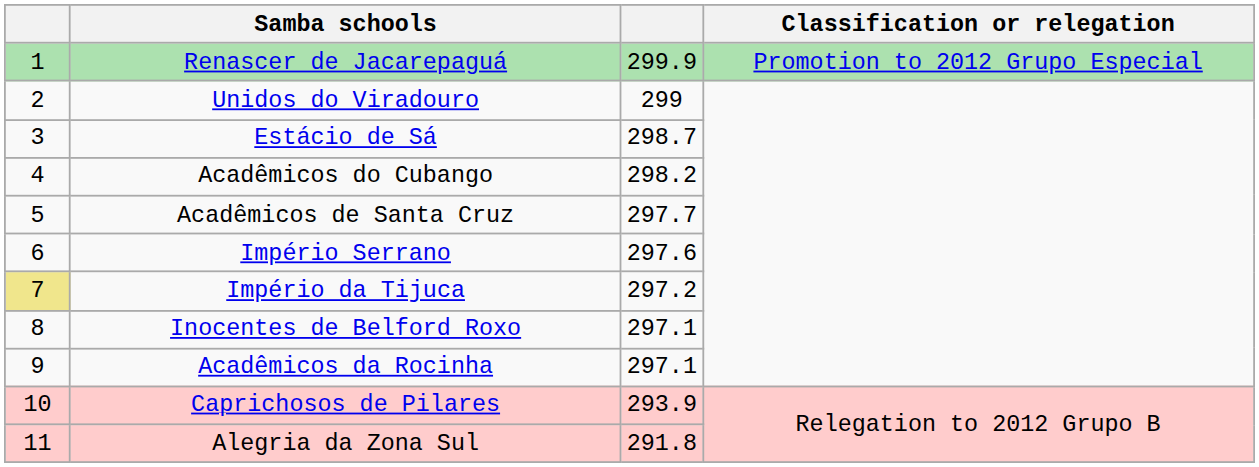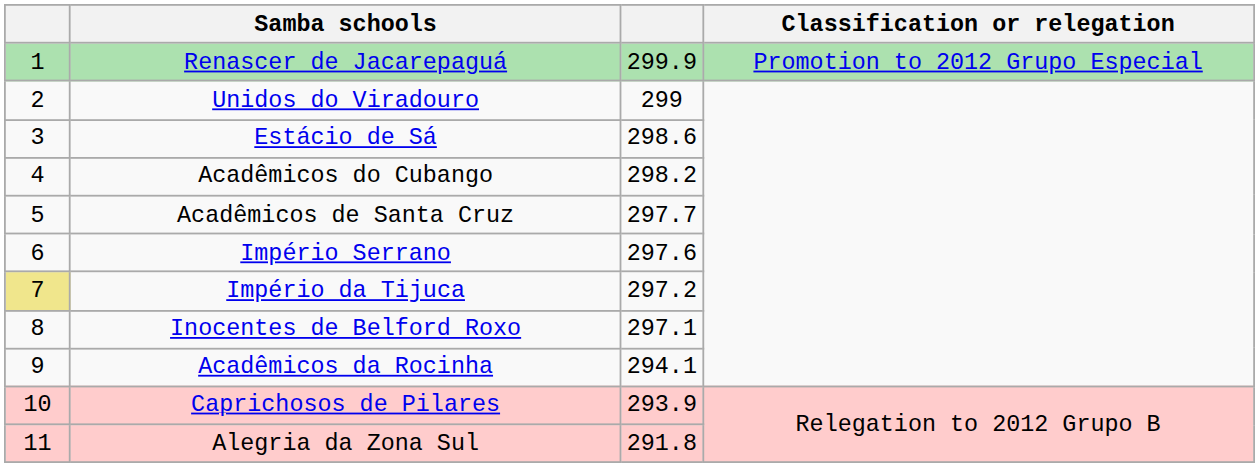 <table class="wikitable">
 <tr>
 <th width="30"></th>
 <th width="300">Samba schools</th>
 <th width="20"></th>
 <th width="300">Classification or relegation</th>
 </tr>
 <tr align="center">
 <td bgcolor=ACE1AF>1</td>
 <td bgcolor=ACE1AF><a href='#'>Renascer de Jacarepaguá</a></td>
 <td bgcolor="ACE1AF">299.9</td>
 <td bgcolor=ACE1AF><a href='#'><span>Promotion to 2012 Grupo Especial</span></a></td>
 </tr>
 <tr align="center">
 <td>2</td>
 <td><a href='#'>Unidos do Viradouro</a></td>
 <td>299</td>
 <td rowspan="8"></td>
 </tr>
 <tr align="center">
 <td>3</td>
 <td><a href='#'>Estácio de Sá</a></td>
-<td>298.7</td>
+<td>298.6</td>
 </tr>
 <tr align="center">
 <td>4</td>
 <td>Acadêmicos do Cubango</td>
 <td>298.2</td>
 </tr>
 <tr align="center">
 <td>5</td>
 <td>Acadêmicos de Santa Cruz</td>
 <td>297.7</td>
 </tr>
 <tr align="center">
 <td>6</td>
 <td><a href='#'>Império Serrano</a></td>
 <td>297.6</td>
 </tr>
 <tr align="center">
 <td style="background: khaki;">7</td>
 <td><a href='#'>Império da Tijuca</a></td>
 <td>297.2</td>
 </tr>
 <tr align="center">
 <td>8</td>
 <td><a href='#'>Inocentes de Belford Roxo</a></td>
 <td>297.1</td>
 </tr>
 <tr align="center">
 <td>9</td>
 <td><a href='#'>Acadêmicos da Rocinha</a></td>
-<td>297.1</td>
+<td>294.1</td>
 </tr>
 <tr align="center">
 <td bgcolor=FFCCCC>10</td>
 <td bgcolor=FFCCCC><a href='#'>Caprichosos de Pilares</a></td>
 <td bgcolor="FFCCCC">293.9</td>
 <td rowspan="2" bgcolor=FFCCCC><span>Relegation to 2012 Grupo B</span></td>
 </tr>
 <tr align="center">
 <td bgcolor=FFCCCC>11</td>
 <td bgcolor=FFCCCC>Alegria da Zona Sul</td>
 <td bgcolor="FFCCCC">291.8</td>
 </tr>
 </table>
